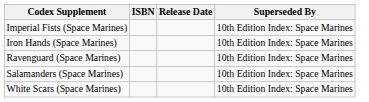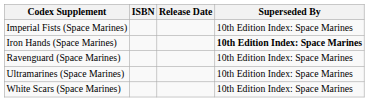 <table class="wikitable sortable">
 <tr>
 <th>Codex Supplement</th>
 <th>ISBN</th>
 <th>Release Date</th>
 <th>Superseded By</th>
 </tr>
 <tr>
 <td>Imperial Fists (Space Marines)</td>
 <td></td>
 <td></td>
 <td>10th Edition Index: Space Marines</td>
 </tr>
 <tr>
 <td>Iron Hands (Space Marines)</td>
 <td></td>
 <td></td>
-<td>10th Edition Index: Space Marines</td>
+<td><strong>10th Edition Index: Space Marines</strong></td>
 </tr>
 <tr>
 <td>Ravenguard (Space Marines)</td>
 <td></td>
 <td></td>
 <td>10th Edition Index: Space Marines</td>
 </tr>
 <tr>
-<td>Salamanders (Space Marines)</td>
+<td>Ultramarines (Space Marines)</td>
 <td></td>
 <td></td>
 <td>10th Edition Index: Space Marines</td>
 </tr>
 <tr>
 <td>White Scars (Space Marines)</td>
 <td></td>
 <td></td>
 <td>10th Edition Index: Space Marines</td>
 </tr>
 </table>
